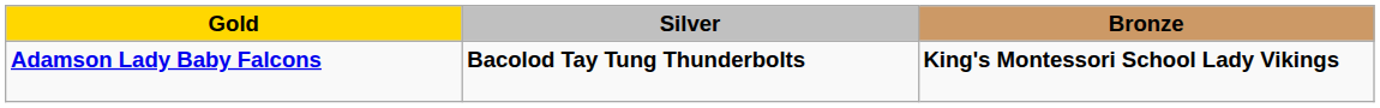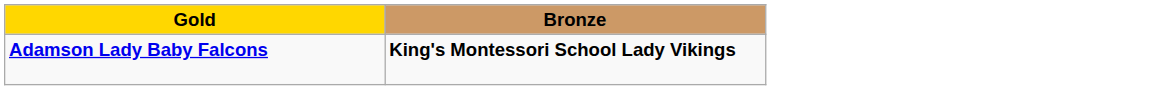 <table class="wikitable" style="text-align:left; font-size:90%">
 <tr>
 <th style="width:20em; background:gold">Gold</th>
-<th style="width:20em; background:silver">Silver</th>
 <th style="width:20em; background:#cc9966">Bronze</th>
 </tr>
 <tr valign="top">
 <td><strong><a href='#'>Adamson Lady Baby Falcons</a></strong><br><br></td>
-<td><strong>Bacolod Tay Tung Thunderbolts</strong><br><br></td>
 <td><strong>King's Montessori School Lady Vikings</strong><br><br></td>
 </tr>
 </table>
